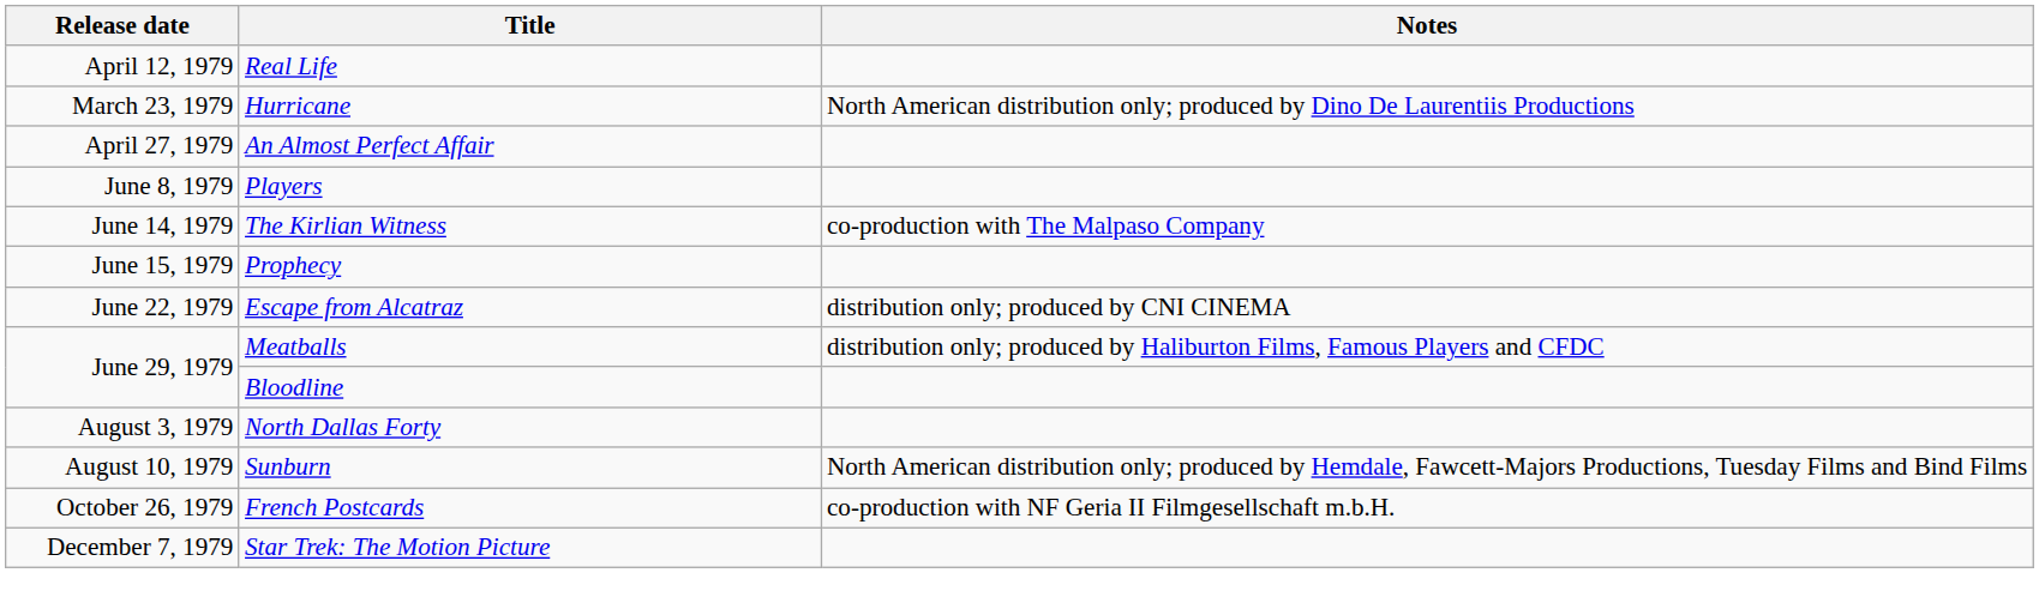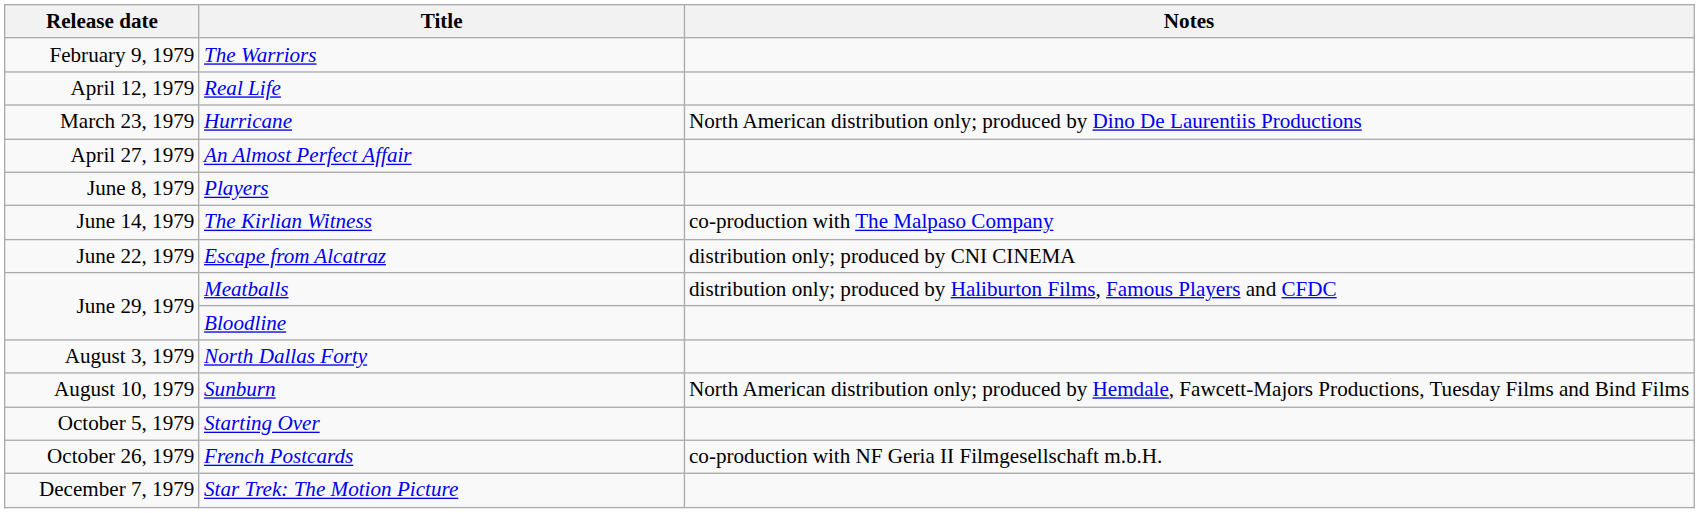 <table class="wikitable sortable">
 <tr>
 <th style="width:8.75em;">Release date</th>
 <th style="width:22.5em;">Title</th>
 <th>Notes</th>
+</tr>
+<tr>
+<td style="text-align:right;">February 9, 1979</td>
+<td><em><a href='#'>The Warriors</a></em></td>
+<td></td>
 </tr>
 <tr>
 <td style="text-align:right;">April 12, 1979</td>
 <td><em><a href='#'>Real Life</a></em></td>
 <td></td>
 </tr>
 <tr>
 <td style="text-align:right;">March 23, 1979</td>
 <td><em><a href='#'>Hurricane</a></em></td>
 <td>North American distribution only; produced by <a href='#'>Dino De Laurentiis Productions</a></td>
 </tr>
 <tr>
 <td style="text-align:right;">April 27, 1979</td>
 <td><em><a href='#'>An Almost Perfect Affair</a></em></td>
 <td></td>
 </tr>
 <tr>
 <td style="text-align:right;">June 8, 1979</td>
 <td><em><a href='#'>Players</a></em></td>
 <td></td>
 </tr>
 <tr>
 <td style="text-align:right;">June 14, 1979</td>
 <td><em><a href='#'>The Kirlian Witness</a></em></td>
 <td>co-production with <a href='#'>The Malpaso Company</a></td>
 </tr>
 <tr>
-<td style="text-align:right;">June 15, 1979</td>
-<td><em><a href='#'>Prophecy</a></em></td>
-<td></td>
-</tr>
-<tr>
 <td style="text-align:right;">June 22, 1979</td>
 <td><em><a href='#'>Escape from Alcatraz</a></em></td>
 <td>distribution only; produced by CNI CINEMA</td>
 </tr>
 <tr>
 <td style="text-align:right;" rowspan="2">June 29, 1979</td>
 <td><em><a href='#'>Meatballs</a></em></td>
 <td>distribution only; produced by <a href='#'>Haliburton Films</a>, <a href='#'>Famous Players</a> and <a href='#'>CFDC</a></td>
 </tr>
 <tr>
 <td><em><a href='#'>Bloodline</a></em></td>
 <td></td>
 </tr>
 <tr>
 <td style="text-align:right;">August 3, 1979</td>
 <td><em><a href='#'>North Dallas Forty</a></em></td>
 <td></td>
 </tr>
 <tr>
 <td style="text-align:right;">August 10, 1979</td>
 <td><em><a href='#'>Sunburn</a></em></td>
 <td>North American distribution only; produced by <a href='#'>Hemdale</a>, Fawcett-Majors Productions, Tuesday Films and Bind Films</td>
 </tr>
 <tr>
+<td style="text-align:right;">October 5, 1979</td>
+<td><em><a href='#'>Starting Over</a></em></td>
+<td></td>
+</tr>
+<tr>
 <td style="text-align:right;">October 26, 1979</td>
 <td><em><a href='#'>French Postcards</a></em></td>
 <td>co-production with NF Geria II Filmgesellschaft m.b.H.</td>
 </tr>
 <tr>
 <td style="text-align:right;">December 7, 1979</td>
 <td><em><a href='#'>Star Trek: The Motion Picture</a></em></td>
 <td></td>
 </tr>
 </table>
